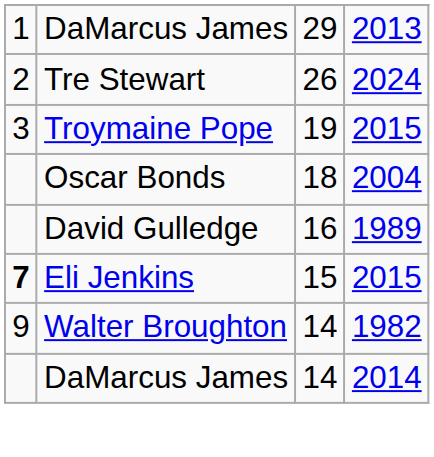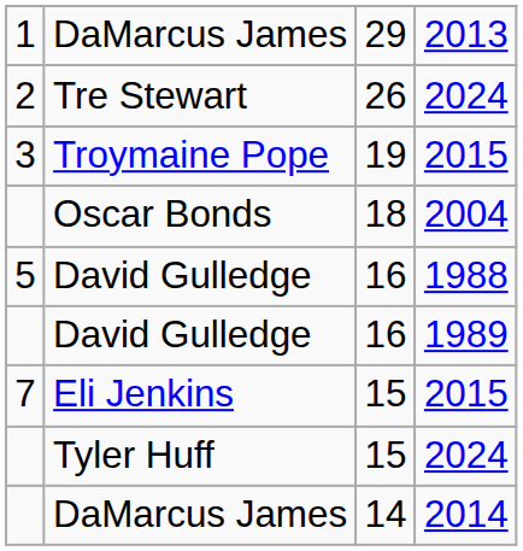 <table class="wikitable">
 <tr>
 </tr>
 <tr>
 <td>1</td>
 <td>DaMarcus James</td>
 <td>29</td>
 <td><a href='#'>2013</a></td>
 </tr>
 <tr>
 <td>2</td>
 <td>Tre Stewart</td>
 <td>26</td>
 <td><a href='#'>2024</a></td>
 </tr>
 <tr>
 <td>3</td>
 <td><a href='#'>Troymaine Pope</a></td>
 <td>19</td>
 <td><a href='#'>2015</a></td>
 </tr>
 <tr>
 <td></td>
 <td>Oscar Bonds</td>
 <td>18</td>
 <td><a href='#'>2004</a></td>
 </tr>
 <tr>
+<td>5</td>
+<td>David Gulledge</td>
+<td>16</td>
+<td><a href='#'>1988</a></td>
+</tr>
+<tr>
 <td></td>
 <td>David Gulledge</td>
 <td>16</td>
 <td><a href='#'>1989</a></td>
 </tr>
 <tr>
-<td><strong>7</strong></td>
+<td>7</td>
 <td><a href='#'>Eli Jenkins</a></td>
 <td>15</td>
 <td><a href='#'>2015</a></td>
 </tr>
 <tr>
-<td>9</td>
-<td><a href='#'>Walter Broughton</a></td>
-<td>14</td>
-<td><a href='#'>1982</a></td>
+<td></td>
+<td>Tyler Huff</td>
+<td>15</td>
+<td><a href='#'>2024</a></td>
 </tr>
 <tr>
 <td></td>
 <td>DaMarcus James</td>
 <td>14</td>
 <td><a href='#'>2014</a></td>
 </tr>
 </table>
